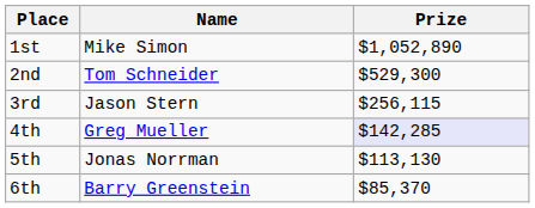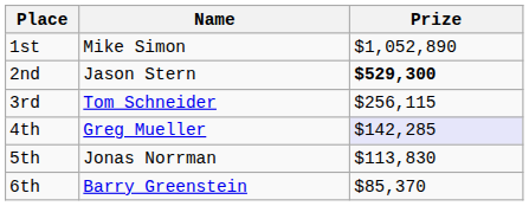 <table class="wikitable">
 <tr>
 <th width="50">Place</th>
 <th width="200">Name</th>
 <th width="125">Prize</th>
 </tr>
 <tr>
 <td>1st</td>
 <td>Mike Simon</td>
 <td>$1,052,890</td>
 </tr>
 <tr>
 <td>2nd</td>
-<td><a href='#'>Tom Schneider</a></td>
-<td>$529,300</td>
+<td>Jason Stern</td>
+<td><strong>$529,300</strong></td>
 </tr>
 <tr>
 <td>3rd</td>
-<td>Jason Stern</td>
+<td><a href='#'>Tom Schneider</a></td>
 <td>$256,115</td>
 </tr>
 <tr>
 <td>4th</td>
 <td><a href='#'>Greg Mueller</a></td>
 <td style="background: lavender;">$142,285</td>
 </tr>
 <tr>
 <td>5th</td>
 <td>Jonas Norrman</td>
-<td>$113,130</td>
+<td>$113,830</td>
 </tr>
 <tr>
 <td>6th</td>
 <td><a href='#'>Barry Greenstein</a></td>
 <td>$85,370</td>
 </tr>
 </table>
